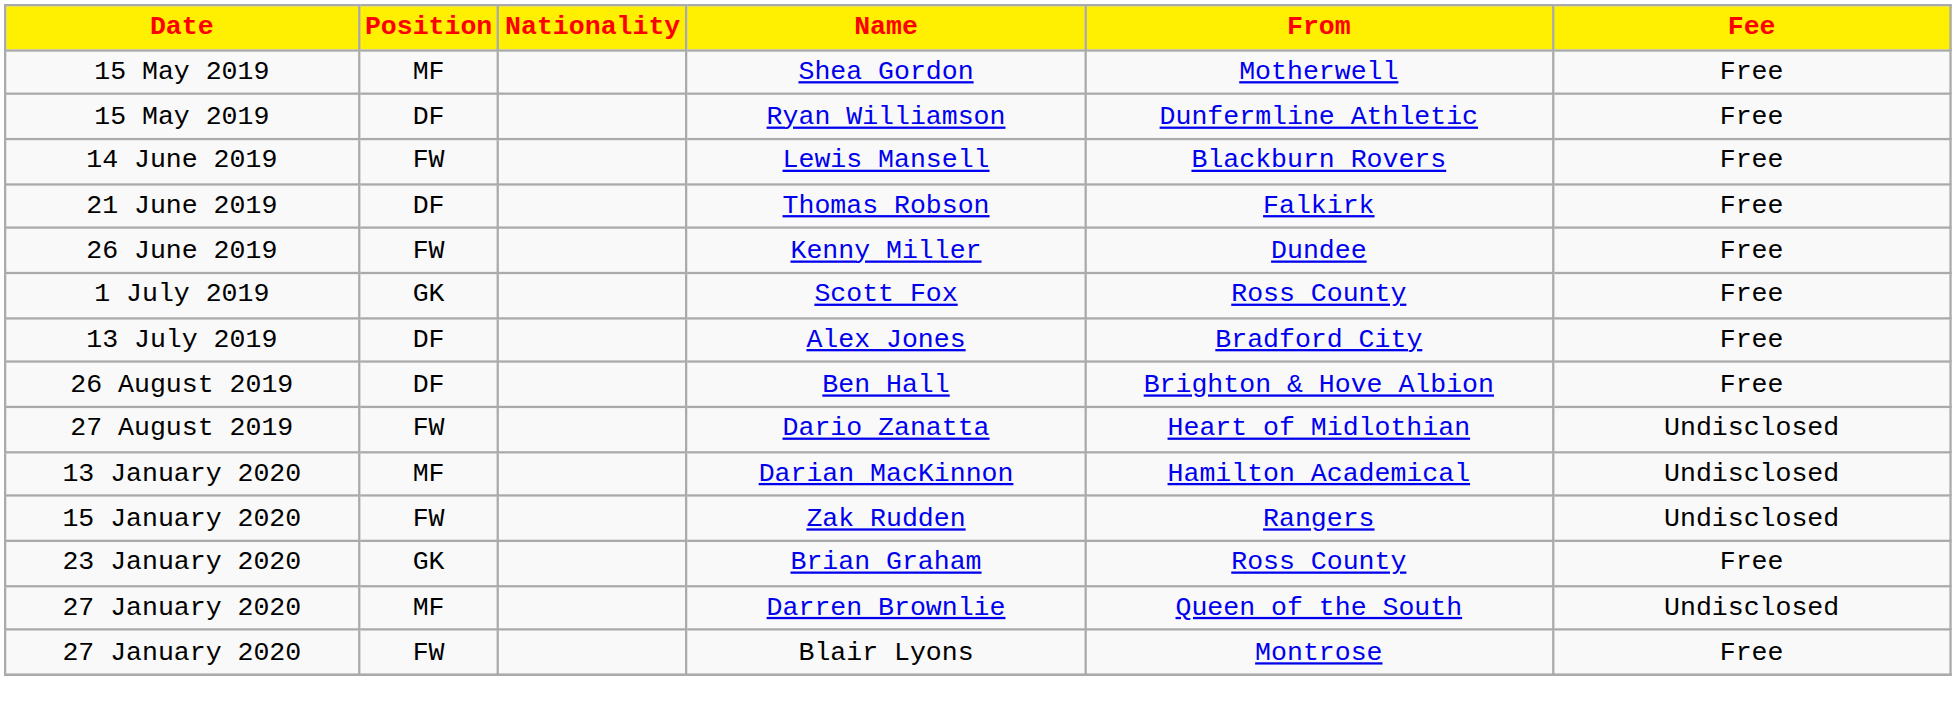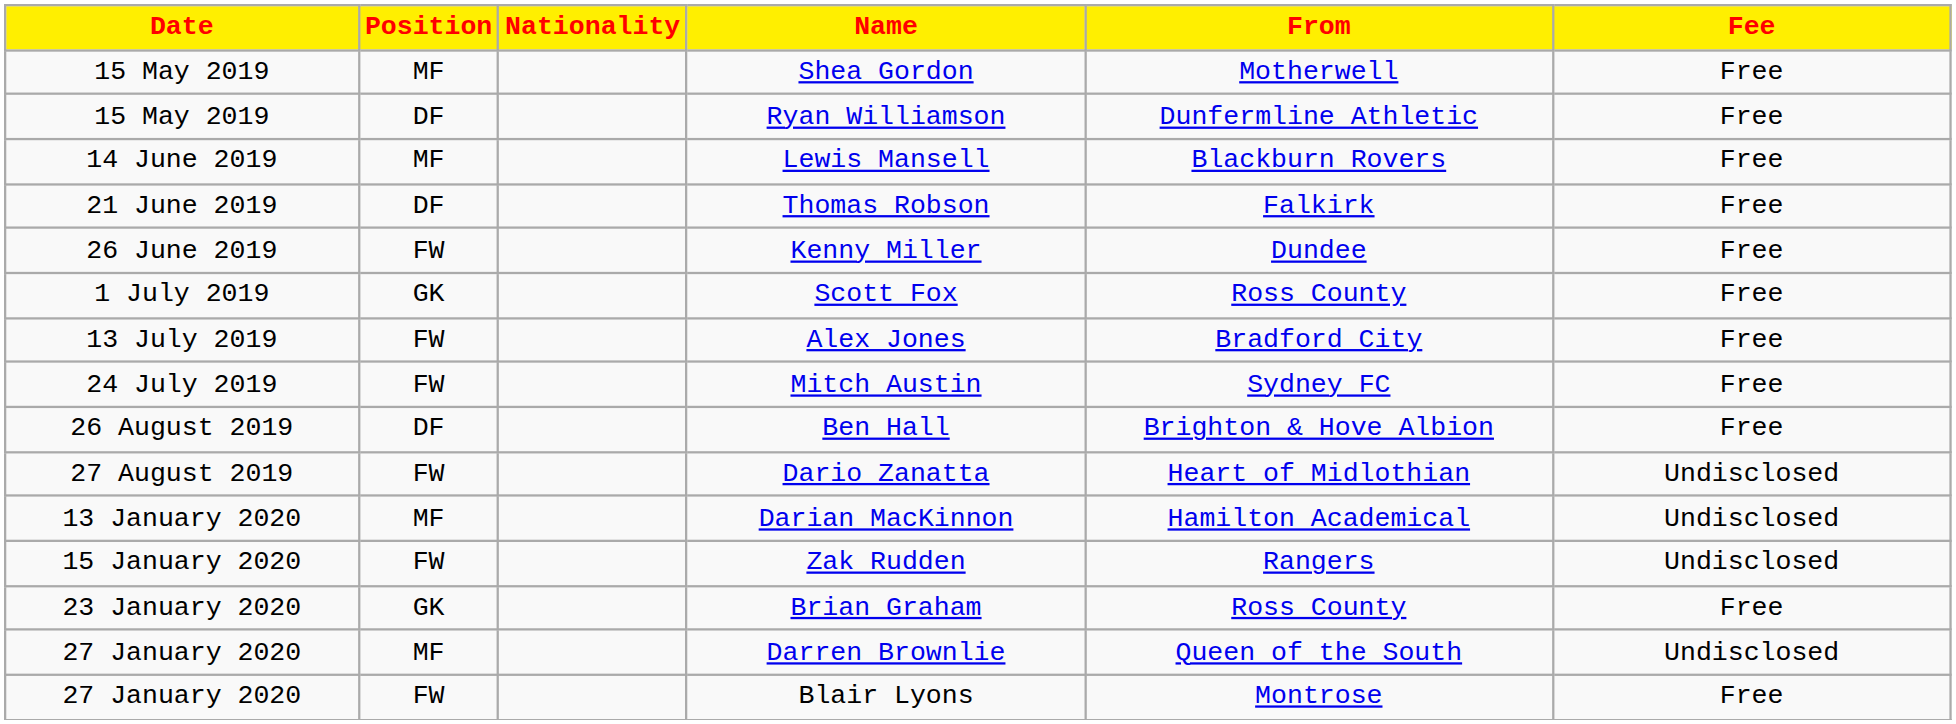 <table class="wikitable"  style="text-align:center; font-size:90%; ">
 <tr>
 <th style="background:#FFEF00; color:red; width:150px;">Date</th>
 <th style="background:#FFEF00; color:red; width:45px;">Position</th>
 <th style="background:#FFEF00; color:red; width:45px;">Nationality</th>
 <th style="background:#FFEF00; color:red; width:170px;">Name</th>
 <th style="background:#FFEF00; color:red; width:200px;">From</th>
 <th style="background:#FFEF00; color:red; width:170px;">Fee</th>
 </tr>
 <tr>
 <td>15 May 2019</td>
 <td>MF</td>
 <td></td>
 <td><a href='#'>Shea Gordon</a></td>
 <td><a href='#'>Motherwell</a></td>
 <td>Free</td>
 </tr>
 <tr>
 <td>15 May 2019</td>
 <td>DF</td>
 <td></td>
 <td><a href='#'>Ryan Williamson</a></td>
 <td><a href='#'>Dunfermline Athletic</a></td>
 <td>Free</td>
 </tr>
 <tr>
 <td>14 June 2019</td>
-<td>FW</td>
+<td>MF</td>
 <td></td>
 <td><a href='#'>Lewis Mansell</a></td>
 <td><a href='#'>Blackburn Rovers</a></td>
 <td>Free</td>
 </tr>
 <tr>
 <td>21 June 2019</td>
 <td>DF</td>
 <td></td>
 <td><a href='#'>Thomas Robson</a></td>
 <td><a href='#'>Falkirk</a></td>
 <td>Free</td>
 </tr>
 <tr>
 <td>26 June 2019</td>
 <td>FW</td>
 <td></td>
 <td><a href='#'>Kenny Miller</a></td>
 <td><a href='#'>Dundee</a></td>
 <td>Free</td>
 </tr>
 <tr>
 <td>1 July 2019</td>
 <td>GK</td>
 <td></td>
 <td><a href='#'>Scott Fox</a></td>
 <td><a href='#'>Ross County</a></td>
 <td>Free</td>
 </tr>
 <tr>
 <td>13 July 2019</td>
-<td>DF</td>
+<td>FW</td>
 <td></td>
 <td><a href='#'>Alex Jones</a></td>
 <td><a href='#'>Bradford City</a></td>
+<td>Free</td>
+</tr>
+<tr>
+<td>24 July 2019</td>
+<td>FW</td>
+<td></td>
+<td><a href='#'>Mitch Austin</a></td>
+<td><a href='#'>Sydney FC</a></td>
 <td>Free</td>
 </tr>
 <tr>
 <td>26 August 2019</td>
 <td>DF</td>
 <td></td>
 <td><a href='#'>Ben Hall</a></td>
 <td><a href='#'>Brighton & Hove Albion</a></td>
 <td>Free</td>
 </tr>
 <tr>
 <td>27 August 2019</td>
 <td>FW</td>
 <td></td>
 <td><a href='#'>Dario Zanatta</a></td>
 <td><a href='#'>Heart of Midlothian</a></td>
 <td>Undisclosed</td>
 </tr>
 <tr>
 <td>13 January 2020</td>
 <td>MF</td>
 <td></td>
 <td><a href='#'>Darian MacKinnon</a></td>
 <td><a href='#'>Hamilton Academical</a></td>
 <td>Undisclosed</td>
 </tr>
 <tr>
 <td>15 January 2020</td>
 <td>FW</td>
 <td></td>
 <td><a href='#'>Zak Rudden</a></td>
 <td><a href='#'>Rangers</a></td>
 <td>Undisclosed</td>
 </tr>
 <tr>
 <td>23 January 2020</td>
 <td>GK</td>
 <td></td>
 <td><a href='#'>Brian Graham</a></td>
 <td><a href='#'>Ross County</a></td>
 <td>Free</td>
 </tr>
 <tr>
 <td>27 January 2020</td>
 <td>MF</td>
 <td></td>
 <td><a href='#'>Darren Brownlie</a></td>
 <td><a href='#'>Queen of the South</a></td>
 <td>Undisclosed</td>
 </tr>
 <tr>
 <td>27 January 2020</td>
 <td>FW</td>
 <td></td>
 <td>Blair Lyons</td>
 <td><a href='#'>Montrose</a></td>
 <td>Free</td>
 </tr>
 <tr>
 </tr>
 </table>
